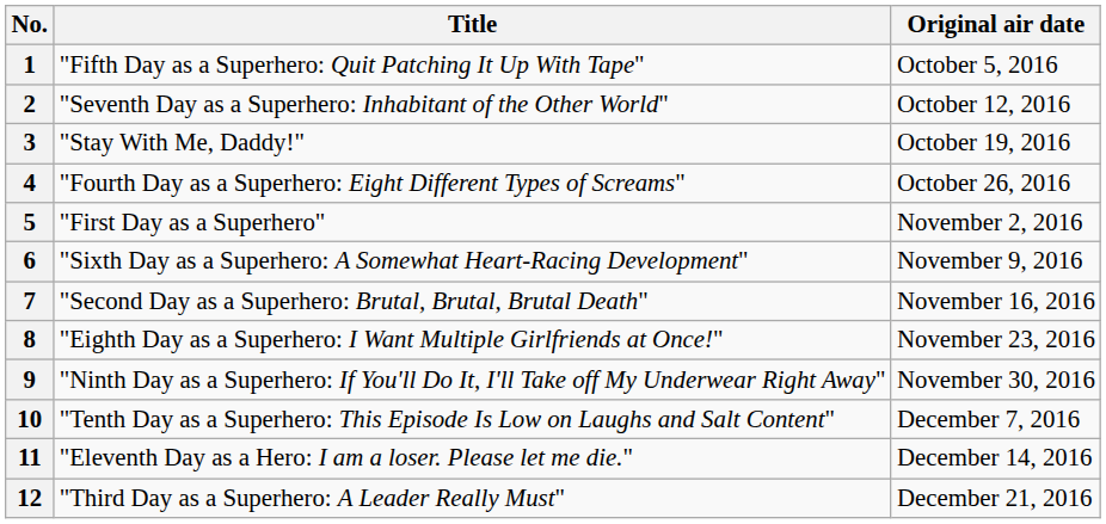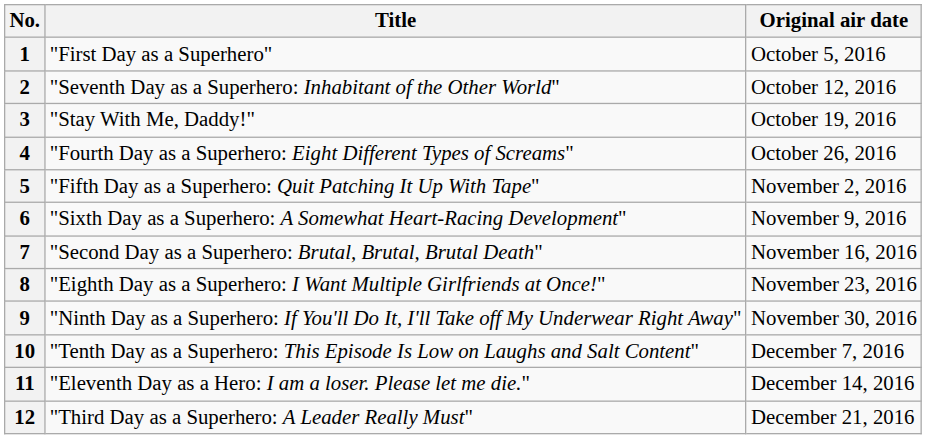 <table class="wikitable">
 <tr>
 <th><abbr>No.</abbr></th>
 <th>Title</th>
 <th>Original air date</th>
 </tr>
 <tr>
 <th>1</th>
-<td>"Fifth Day as a Superhero: <em>Quit Patching It Up With Tape</em>"</td>
+<td>"First Day as a Superhero"</td>
 <td>October 5, 2016</td>
 </tr>
 <tr>
 <th>2</th>
 <td>"Seventh Day as a Superhero: <em>Inhabitant of the Other World</em>"</td>
 <td>October 12, 2016</td>
 </tr>
 <tr>
 <th>3</th>
 <td>"Stay With Me, Daddy!"</td>
 <td>October 19, 2016</td>
 </tr>
 <tr>
 <th>4</th>
 <td>"Fourth Day as a Superhero: <em>Eight Different Types of Screams</em>"</td>
 <td>October 26, 2016</td>
 </tr>
 <tr>
 <th>5</th>
-<td>"First Day as a Superhero"</td>
+<td>"Fifth Day as a Superhero: <em>Quit Patching It Up With Tape</em>"</td>
 <td>November 2, 2016</td>
 </tr>
 <tr>
 <th>6</th>
 <td>"Sixth Day as a Superhero: <em>A Somewhat Heart-Racing Development</em>"</td>
 <td>November 9, 2016</td>
 </tr>
 <tr>
 <th>7</th>
 <td>"Second Day as a Superhero: <em>Brutal, Brutal, Brutal Death</em>"</td>
 <td>November 16, 2016</td>
 </tr>
 <tr>
 <th>8</th>
 <td>"Eighth Day as a Superhero: <em>I Want Multiple Girlfriends at Once!</em>"</td>
 <td>November 23, 2016</td>
 </tr>
 <tr>
 <th>9</th>
 <td>"Ninth Day as a Superhero: <em>If You'll Do It, I'll Take off My Underwear Right Away</em>"</td>
 <td>November 30, 2016</td>
 </tr>
 <tr>
 <th>10</th>
 <td>"Tenth Day as a Superhero: <em>This Episode Is Low on Laughs and Salt Content</em>"</td>
 <td>December 7, 2016</td>
 </tr>
 <tr>
 <th>11</th>
 <td>"Eleventh Day as a Hero: <em>I am a loser. Please let me die.</em>"</td>
 <td>December 14, 2016</td>
 </tr>
 <tr>
 <th>12</th>
 <td>"Third Day as a Superhero: <em>A Leader Really Must</em>"</td>
 <td>December 21, 2016</td>
 </tr>
 </table>
